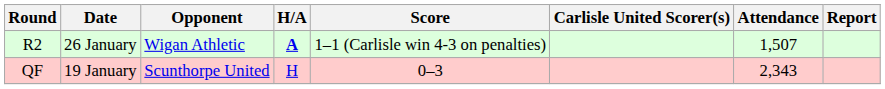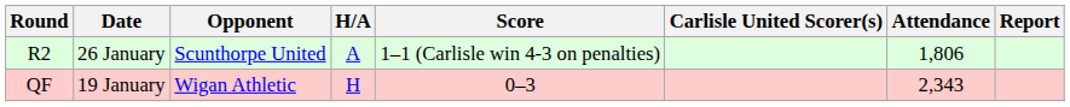 <table class="wikitable" style="text-align:center">
 <tr>
 <th>Round</th>
 <th>Date</th>
 <th>Opponent</th>
 <th>H/A</th>
 <th>Score</th>
 <th>Carlisle United Scorer(s)</th>
 <th>Attendance</th>
 <th>Report</th>
 </tr>
 <tr bgcolor=#ddffdd>
 <td>R2</td>
 <td align=left>26 January</td>
-<td align=left><a href='#'>Wigan Athletic</a></td>
-<td><strong><a href='#'>A</a></strong></td>
+<td align=left><a href='#'>Scunthorpe United</a></td>
+<td><a href='#'>A</a></td>
 <td>1–1 (Carlisle win 4-3 on penalties)</td>
 <td align=left></td>
-<td>1,507</td>
+<td>1,806</td>
 <td></td>
 </tr>
 <tr bgcolor=#FFCCCC>
 <td>QF</td>
 <td align=left>19 January</td>
-<td align=left><a href='#'>Scunthorpe United</a></td>
+<td align=left><a href='#'>Wigan Athletic</a></td>
 <td><a href='#'>H</a></td>
 <td>0–3</td>
 <td align=left></td>
 <td>2,343</td>
 <td></td>
 </tr>
 <tr>
 </tr>
 </table>
